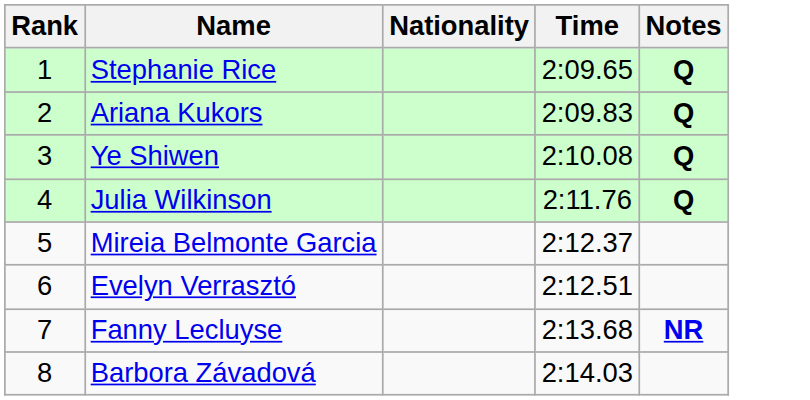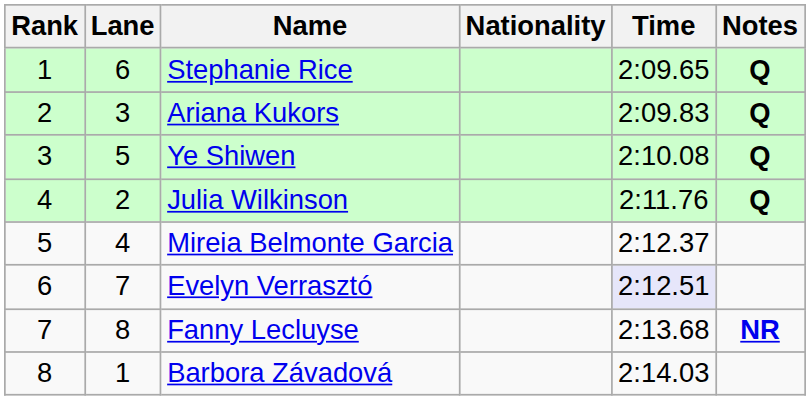 <table class="wikitable sortable" style="text-align:center">
 <tr>
 <th>Rank</th>
+<th>Lane</th>
 <th>Name</th>
 <th>Nationality</th>
 <th>Time</th>
 <th>Notes</th>
 </tr>
 <tr bgcolor=ccffcc>
 <td>1</td>
+<td>6</td>
 <td align=left><a href='#'>Stephanie Rice</a></td>
 <td align=left></td>
 <td>2:09.65</td>
 <td><strong>Q</strong></td>
 </tr>
 <tr bgcolor=ccffcc>
 <td>2</td>
+<td>3</td>
 <td align=left><a href='#'>Ariana Kukors</a></td>
 <td align=left></td>
 <td>2:09.83</td>
 <td><strong>Q</strong></td>
 </tr>
 <tr bgcolor=ccffcc>
 <td>3</td>
+<td>5</td>
 <td align=left><a href='#'>Ye Shiwen</a></td>
 <td align=left></td>
 <td>2:10.08</td>
 <td><strong>Q</strong></td>
 </tr>
 <tr bgcolor=ccffcc>
 <td>4</td>
+<td>2</td>
 <td align=left><a href='#'>Julia Wilkinson</a></td>
 <td align=left></td>
 <td>2:11.76</td>
 <td><strong>Q</strong></td>
 </tr>
 <tr>
 <td>5</td>
+<td>4</td>
 <td align=left><a href='#'>Mireia Belmonte Garcia</a></td>
 <td align=left></td>
 <td>2:12.37</td>
 <td></td>
 </tr>
 <tr>
 <td>6</td>
+<td>7</td>
 <td align=left><a href='#'>Evelyn Verrasztó</a></td>
 <td align=left></td>
-<td>2:12.51</td>
+<td style="background: lavender;">2:12.51</td>
 <td></td>
 </tr>
 <tr>
 <td>7</td>
+<td>8</td>
 <td align=left><a href='#'>Fanny Lecluyse</a></td>
 <td align=left></td>
 <td>2:13.68</td>
 <td><strong><a href='#'>NR</a></strong></td>
 </tr>
 <tr>
 <td>8</td>
+<td>1</td>
 <td align=left><a href='#'>Barbora Závadová</a></td>
 <td align=left></td>
 <td>2:14.03</td>
 <td></td>
 </tr>
 </table>
